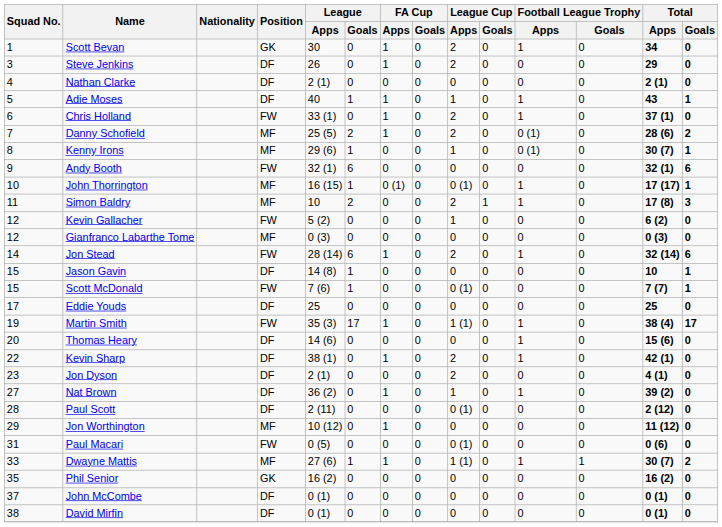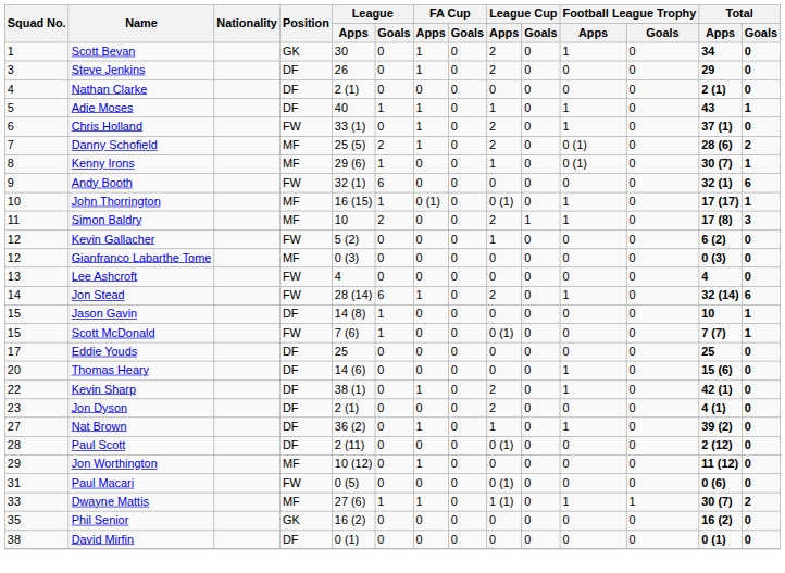 <table class="wikitable sortable">
 <tr>
 <th scope=col rowspan=2>Squad No.</th>
 <th scope=col rowspan=2>Name</th>
 <th scope=col rowspan=2>Nationality</th>
 <th scope=col rowspan=2>Position</th>
 <th colspan=2>League</th>
 <th colspan=2>FA Cup</th>
 <th colspan=2>League Cup</th>
 <th colspan=2>Football League Trophy</th>
 <th colspan=2>Total</th>
 </tr>
 <tr>
 <th>Apps</th>
 <th>Goals</th>
 <th>Apps</th>
 <th>Goals</th>
 <th>Apps</th>
 <th>Goals</th>
 <th>Apps</th>
 <th>Goals</th>
 <th>Apps</th>
 <th>Goals</th>
 </tr>
 <tr>
 <td>1</td>
 <td><a href='#'>Scott Bevan</a></td>
 <td></td>
 <td>GK</td>
 <td>30</td>
 <td>0</td>
 <td>1</td>
 <td>0</td>
 <td>2</td>
 <td>0</td>
 <td>1</td>
 <td>0</td>
 <td><strong>34</strong></td>
 <td><strong>0</strong></td>
 </tr>
 <tr>
 <td>3</td>
 <td><a href='#'>Steve Jenkins</a></td>
 <td></td>
 <td>DF</td>
 <td>26</td>
 <td>0</td>
 <td>1</td>
 <td>0</td>
 <td>2</td>
 <td>0</td>
 <td>0</td>
 <td>0</td>
 <td><strong>29</strong></td>
 <td><strong>0</strong></td>
 </tr>
 <tr>
 <td>4</td>
 <td><a href='#'>Nathan Clarke</a></td>
 <td></td>
 <td>DF</td>
 <td>2 (1)</td>
 <td>0</td>
 <td>0</td>
 <td>0</td>
 <td>0</td>
 <td>0</td>
 <td>0</td>
 <td>0</td>
 <td><strong>2 (1)</strong></td>
 <td><strong>0</strong></td>
 </tr>
 <tr>
 <td>5</td>
 <td><a href='#'>Adie Moses</a></td>
 <td></td>
 <td>DF</td>
 <td>40</td>
 <td>1</td>
 <td>1</td>
 <td>0</td>
 <td>1</td>
 <td>0</td>
 <td>1</td>
 <td>0</td>
 <td><strong>43</strong></td>
 <td><strong>1</strong></td>
 </tr>
 <tr>
 <td>6</td>
 <td><a href='#'>Chris Holland</a></td>
 <td></td>
 <td>FW</td>
 <td>33 (1)</td>
 <td>0</td>
 <td>1</td>
 <td>0</td>
 <td>2</td>
 <td>0</td>
 <td>1</td>
 <td>0</td>
 <td><strong>37 (1)</strong></td>
 <td><strong>0</strong></td>
 </tr>
 <tr>
 <td>7</td>
 <td><a href='#'>Danny Schofield</a></td>
 <td></td>
 <td>MF</td>
 <td>25 (5)</td>
 <td>2</td>
 <td>1</td>
 <td>0</td>
 <td>2</td>
 <td>0</td>
 <td>0 (1)</td>
 <td>0</td>
 <td><strong>28 (6)</strong></td>
 <td><strong>2</strong></td>
 </tr>
 <tr>
 <td>8</td>
 <td><a href='#'>Kenny Irons</a></td>
 <td></td>
 <td>MF</td>
 <td>29 (6)</td>
 <td>1</td>
 <td>0</td>
 <td>0</td>
 <td>1</td>
 <td>0</td>
 <td>0 (1)</td>
 <td>0</td>
 <td><strong>30 (7)</strong></td>
 <td><strong>1</strong></td>
 </tr>
 <tr>
 <td>9</td>
 <td><a href='#'>Andy Booth</a></td>
 <td></td>
 <td>FW</td>
 <td>32 (1)</td>
 <td>6</td>
 <td>0</td>
 <td>0</td>
 <td>0</td>
 <td>0</td>
 <td>0</td>
 <td>0</td>
 <td><strong>32 (1)</strong></td>
 <td><strong>6</strong></td>
 </tr>
 <tr>
 <td>10</td>
 <td><a href='#'>John Thorrington</a></td>
 <td></td>
 <td>MF</td>
 <td>16 (15)</td>
 <td>1</td>
 <td>0 (1)</td>
 <td>0</td>
 <td>0 (1)</td>
 <td>0</td>
 <td>1</td>
 <td>0</td>
 <td><strong>17 (17)</strong></td>
 <td><strong>1</strong></td>
 </tr>
 <tr>
 <td>11</td>
 <td><a href='#'>Simon Baldry</a></td>
 <td></td>
 <td>MF</td>
 <td>10</td>
 <td>2</td>
 <td>0</td>
 <td>0</td>
 <td>2</td>
 <td>1</td>
 <td>1</td>
 <td>0</td>
 <td><strong>17 (8)</strong></td>
 <td><strong>3</strong></td>
 </tr>
 <tr>
 <td>12</td>
 <td><a href='#'>Kevin Gallacher</a></td>
 <td></td>
 <td>FW</td>
 <td>5 (2)</td>
 <td>0</td>
 <td>0</td>
 <td>0</td>
 <td>1</td>
 <td>0</td>
 <td>0</td>
 <td>0</td>
 <td><strong>6 (2)</strong></td>
 <td><strong>0</strong></td>
 </tr>
 <tr>
 <td>12</td>
 <td><a href='#'>Gianfranco Labarthe Tome</a></td>
 <td></td>
 <td>MF</td>
 <td>0 (3)</td>
 <td>0</td>
 <td>0</td>
 <td>0</td>
 <td>0</td>
 <td>0</td>
 <td>0</td>
 <td>0</td>
 <td><strong>0 (3)</strong></td>
 <td><strong>0</strong></td>
 </tr>
 <tr>
+<td>13</td>
+<td><a href='#'>Lee Ashcroft</a></td>
+<td></td>
+<td>FW</td>
+<td>4</td>
+<td>0</td>
+<td>0</td>
+<td>0</td>
+<td>0</td>
+<td>0</td>
+<td>0</td>
+<td>0</td>
+<td><strong>4</strong></td>
+<td><strong>0</strong></td>
+</tr>
+<tr>
 <td>14</td>
 <td><a href='#'>Jon Stead</a></td>
 <td></td>
 <td>FW</td>
 <td>28 (14)</td>
 <td>6</td>
 <td>1</td>
 <td>0</td>
 <td>2</td>
 <td>0</td>
 <td>1</td>
 <td>0</td>
 <td><strong>32 (14)</strong></td>
 <td><strong>6</strong></td>
 </tr>
 <tr>
 <td>15</td>
 <td><a href='#'>Jason Gavin</a></td>
 <td></td>
 <td>DF</td>
 <td>14 (8)</td>
 <td>1</td>
 <td>0</td>
 <td>0</td>
 <td>0</td>
 <td>0</td>
 <td>0</td>
 <td>0</td>
 <td><strong>10</strong></td>
 <td><strong>1</strong></td>
 </tr>
 <tr>
 <td>15</td>
 <td><a href='#'>Scott McDonald</a></td>
 <td></td>
 <td>FW</td>
 <td>7 (6)</td>
 <td>1</td>
 <td>0</td>
 <td>0</td>
 <td>0 (1)</td>
 <td>0</td>
 <td>0</td>
 <td>0</td>
 <td><strong>7 (7)</strong></td>
 <td><strong>1</strong></td>
 </tr>
 <tr>
 <td>17</td>
 <td><a href='#'>Eddie Youds</a></td>
 <td></td>
 <td>DF</td>
 <td>25</td>
 <td>0</td>
 <td>0</td>
 <td>0</td>
 <td>0</td>
 <td>0</td>
 <td>0</td>
 <td>0</td>
 <td><strong>25</strong></td>
 <td><strong>0</strong></td>
-</tr>
-<tr>
-<td>19</td>
-<td><a href='#'>Martin Smith</a></td>
-<td></td>
-<td>FW</td>
-<td>35 (3)</td>
-<td>17</td>
-<td>1</td>
-<td>0</td>
-<td>1 (1)</td>
-<td>0</td>
-<td>1</td>
-<td>0</td>
-<td><strong>38 (4)</strong></td>
-<td><strong>17</strong></td>
 </tr>
 <tr>
 <td>20</td>
 <td><a href='#'>Thomas Heary</a></td>
 <td></td>
 <td>DF</td>
 <td>14 (6)</td>
 <td>0</td>
 <td>0</td>
 <td>0</td>
 <td>0</td>
 <td>0</td>
 <td>1</td>
 <td>0</td>
 <td><strong>15 (6)</strong></td>
 <td><strong>0</strong></td>
 </tr>
 <tr>
 <td>22</td>
 <td><a href='#'>Kevin Sharp</a></td>
 <td></td>
 <td>DF</td>
 <td>38 (1)</td>
 <td>0</td>
 <td>1</td>
 <td>0</td>
 <td>2</td>
 <td>0</td>
 <td>1</td>
 <td>0</td>
 <td><strong>42 (1)</strong></td>
 <td><strong>0</strong></td>
 </tr>
 <tr>
 <td>23</td>
 <td><a href='#'>Jon Dyson</a></td>
 <td></td>
 <td>DF</td>
 <td>2 (1)</td>
 <td>0</td>
 <td>0</td>
 <td>0</td>
 <td>2</td>
 <td>0</td>
 <td>0</td>
 <td>0</td>
 <td><strong>4 (1)</strong></td>
 <td><strong>0</strong></td>
 </tr>
 <tr>
 <td>27</td>
 <td><a href='#'>Nat Brown</a></td>
 <td></td>
 <td>DF</td>
 <td>36 (2)</td>
 <td>0</td>
 <td>1</td>
 <td>0</td>
 <td>1</td>
 <td>0</td>
 <td>1</td>
 <td>0</td>
 <td><strong>39 (2)</strong></td>
 <td><strong>0</strong></td>
 </tr>
 <tr>
 <td>28</td>
 <td><a href='#'>Paul Scott</a></td>
 <td></td>
 <td>DF</td>
 <td>2 (11)</td>
 <td>0</td>
 <td>0</td>
 <td>0</td>
 <td>0 (1)</td>
 <td>0</td>
 <td>0</td>
 <td>0</td>
 <td><strong>2 (12)</strong></td>
 <td><strong>0</strong></td>
 </tr>
 <tr>
 <td>29</td>
 <td><a href='#'>Jon Worthington</a></td>
 <td></td>
 <td>MF</td>
 <td>10 (12)</td>
 <td>0</td>
 <td>1</td>
 <td>0</td>
 <td>0</td>
 <td>0</td>
 <td>0</td>
 <td>0</td>
 <td><strong>11 (12)</strong></td>
 <td><strong>0</strong></td>
 </tr>
 <tr>
 <td>31</td>
 <td><a href='#'>Paul Macari</a></td>
 <td></td>
 <td>FW</td>
 <td>0 (5)</td>
 <td>0</td>
 <td>0</td>
 <td>0</td>
 <td>0 (1)</td>
 <td>0</td>
 <td>0</td>
 <td>0</td>
 <td><strong>0 (6)</strong></td>
 <td><strong>0</strong></td>
 </tr>
 <tr>
 <td>33</td>
 <td><a href='#'>Dwayne Mattis</a></td>
 <td></td>
 <td>MF</td>
 <td>27 (6)</td>
 <td>1</td>
 <td>1</td>
 <td>0</td>
 <td>1 (1)</td>
 <td>0</td>
 <td>1</td>
 <td>1</td>
 <td><strong>30 (7)</strong></td>
 <td><strong>2</strong></td>
 </tr>
 <tr>
 <td>35</td>
 <td><a href='#'>Phil Senior</a></td>
 <td></td>
 <td>GK</td>
 <td>16 (2)</td>
 <td>0</td>
 <td>0</td>
 <td>0</td>
 <td>0</td>
 <td>0</td>
 <td>0</td>
 <td>0</td>
 <td><strong>16 (2)</strong></td>
 <td><strong>0</strong></td>
 </tr>
 <tr>
-<td>37</td>
-<td><a href='#'>John McCombe</a></td>
-<td></td>
-<td>DF</td>
-<td>0 (1)</td>
-<td>0</td>
-<td>0</td>
-<td>0</td>
-<td>0</td>
-<td>0</td>
-<td>0</td>
-<td>0</td>
-<td><strong>0 (1)</strong></td>
-<td><strong>0</strong></td>
-</tr>
-<tr>
 <td>38</td>
 <td><a href='#'>David Mirfin</a></td>
 <td></td>
 <td>DF</td>
 <td>0 (1)</td>
 <td>0</td>
 <td>0</td>
 <td>0</td>
 <td>0</td>
 <td>0</td>
 <td>0</td>
 <td>0</td>
 <td><strong>0 (1)</strong></td>
 <td><strong>0</strong></td>
 </tr>
 <tr>
 </tr>
 </table>
